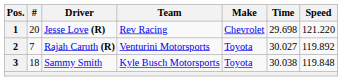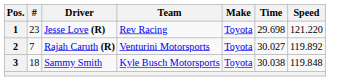 <table class="wikitable" style="font-size:95%">
 <tr>
 <th>Pos.</th>
 <th>#</th>
 <th>Driver</th>
 <th>Team</th>
 <th>Make</th>
 <th>Time</th>
 <th>Speed</th>
 </tr>
 <tr>
 <th>1</th>
-<td>20</td>
+<td>23</td>
 <td><a href='#'>Jesse Love</a> <strong>(R)</strong></td>
 <td><a href='#'>Rev Racing</a></td>
-<td><a href='#'>Chevrolet</a></td>
+<td><a href='#'>Toyota</a></td>
 <td>29.698</td>
 <td>121.220</td>
 </tr>
 <tr>
 <th>2</th>
 <td>7</td>
 <td><a href='#'>Rajah Caruth</a> <strong>(R)</strong></td>
 <td><a href='#'>Venturini Motorsports</a></td>
 <td><a href='#'>Toyota</a></td>
 <td>30.027</td>
 <td>119.892</td>
 </tr>
 <tr>
 <th>3</th>
 <td>18</td>
 <td><a href='#'>Sammy Smith</a></td>
 <td><a href='#'>Kyle Busch Motorsports</a></td>
 <td><a href='#'>Toyota</a></td>
 <td>30.038</td>
 <td>119.848</td>
 </tr>
 <tr>
 <th colspan="7"></th>
 </tr>
 </table>
